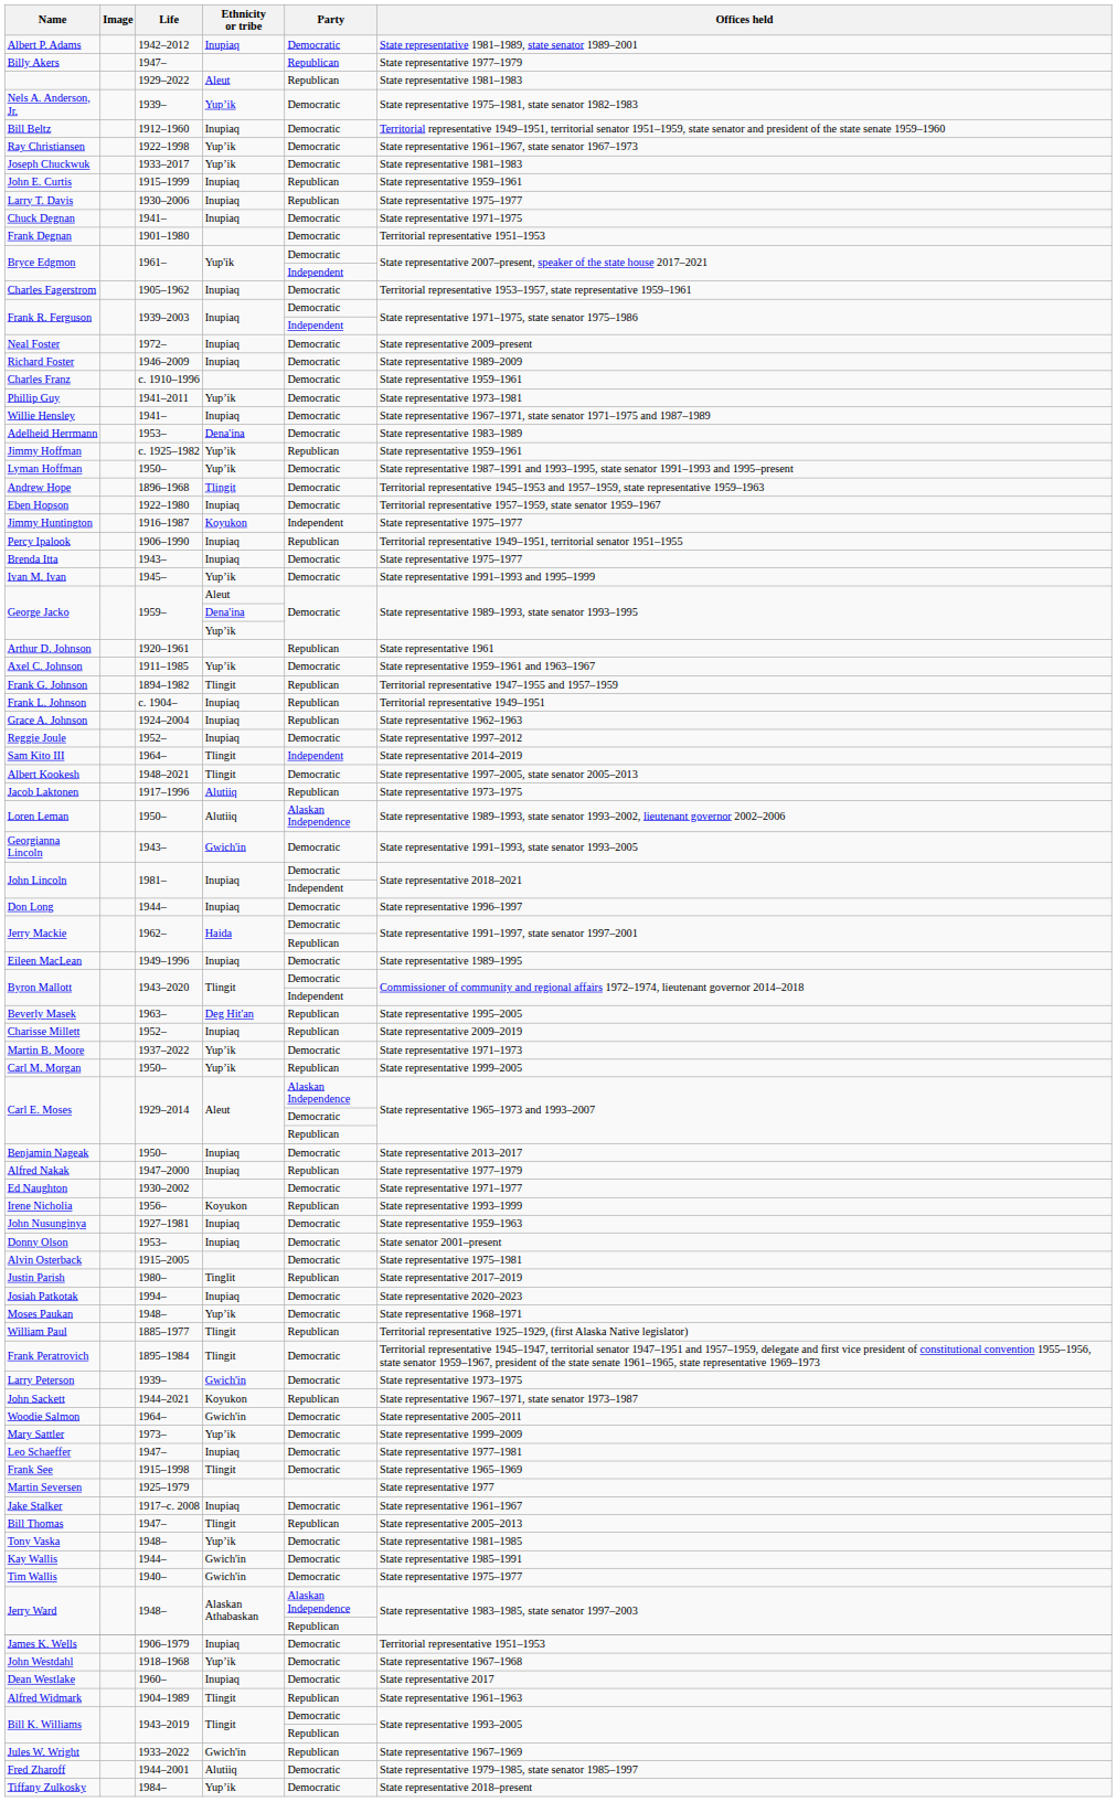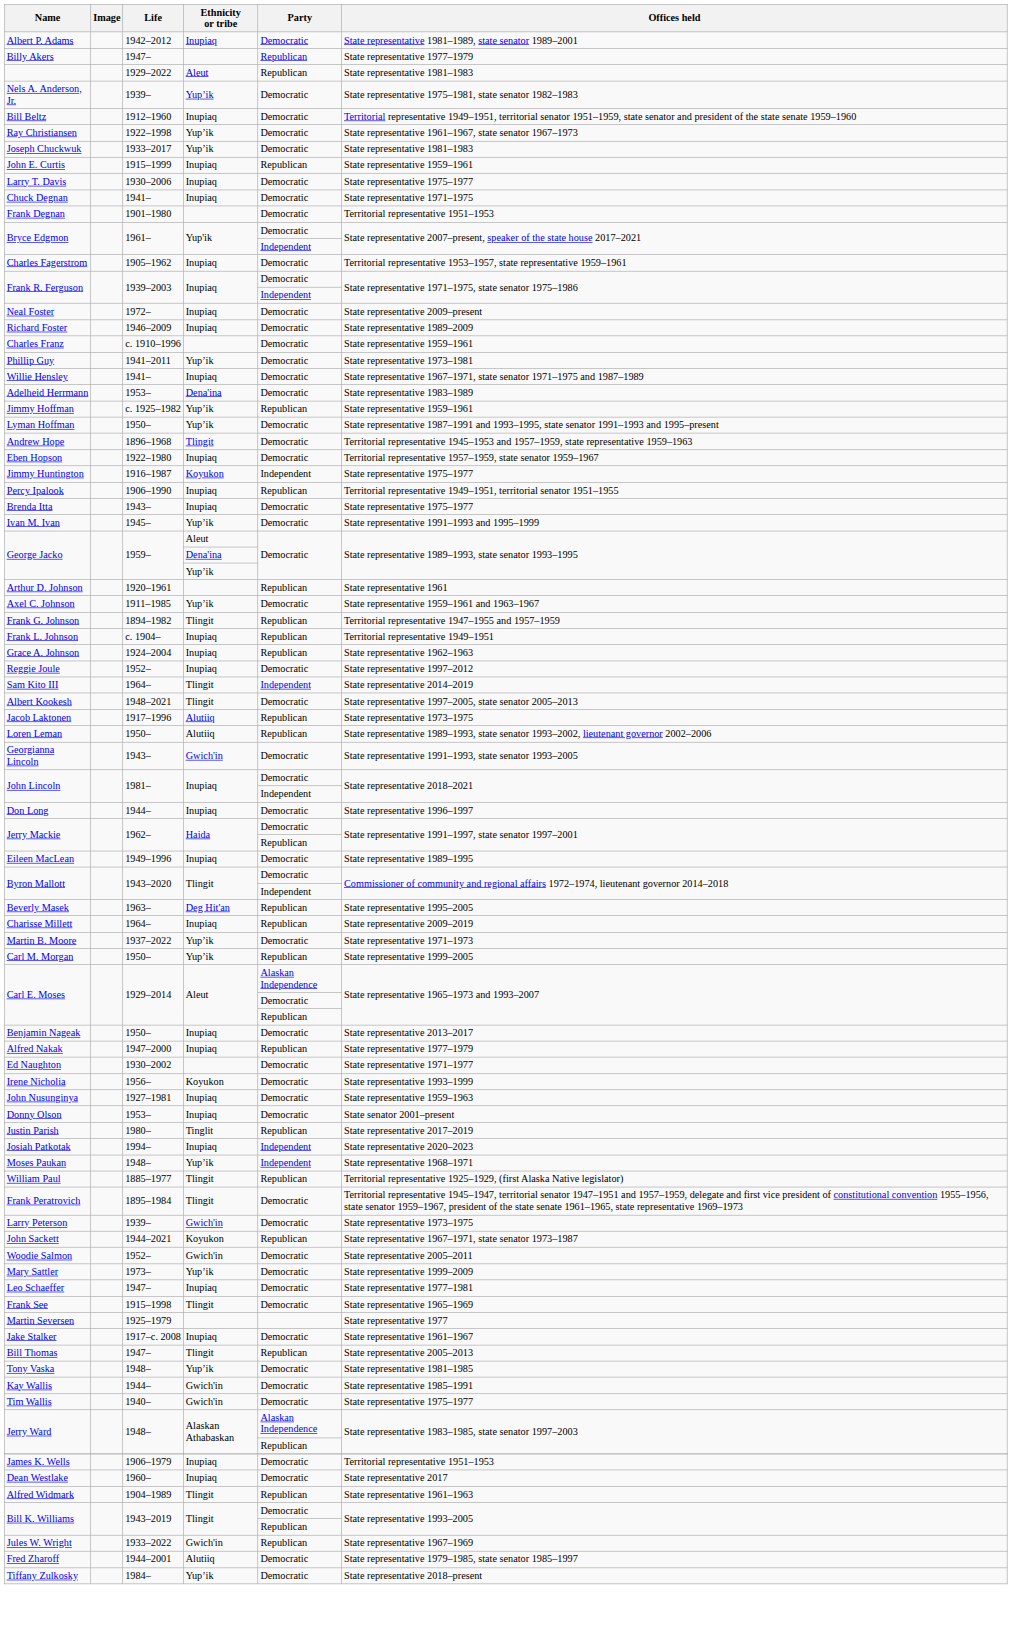 <table class="wikitable">
 <tr>
 <th>Name</th>
 <th>Image</th>
 <th>Life</th>
 <th>Ethnicity<br>or tribe</th>
 <th>Party</th>
 <th>Offices held</th>
 </tr>
 <tr>
 <td><a href='#'>Albert P. Adams</a></td>
 <td></td>
 <td>1942–2012</td>
 <td><a href='#'>Inupiaq</a></td>
 <td><a href='#'>Democratic</a></td>
 <td><a href='#'>State representative</a> 1981–1989, <a href='#'>state senator</a> 1989–2001</td>
 </tr>
 <tr>
 <td><a href='#'>Billy Akers</a></td>
 <td></td>
 <td>1947–</td>
 <td></td>
 <td><a href='#'>Republican</a></td>
 <td>State representative 1977–1979</td>
 </tr>
 <tr>
 <td></td>
 <td></td>
 <td>1929–2022</td>
 <td><a href='#'>Aleut</a></td>
 <td>Republican</td>
 <td>State representative 1981–1983</td>
 </tr>
 <tr>
 <td><a href='#'>Nels A. Anderson, Jr.</a></td>
 <td></td>
 <td>1939–</td>
 <td><a href='#'>Yup’ik</a></td>
 <td>Democratic</td>
 <td>State representative 1975–1981, state senator 1982–1983</td>
 </tr>
 <tr>
 <td><a href='#'>Bill Beltz</a></td>
 <td></td>
 <td>1912–1960</td>
 <td>Inupiaq</td>
 <td>Democratic</td>
 <td><a href='#'>Territorial</a> representative 1949–1951, territorial senator 1951–1959, state senator and president of the state senate 1959–1960</td>
 </tr>
 <tr>
 <td><a href='#'>Ray Christiansen</a></td>
 <td></td>
 <td>1922–1998</td>
 <td>Yup’ik</td>
 <td>Democratic</td>
 <td>State representative 1961–1967, state senator 1967–1973</td>
 </tr>
 <tr>
 <td><a href='#'>Joseph Chuckwuk</a></td>
 <td></td>
 <td style="white-space:nowrap;">1933–2017</td>
 <td>Yup’ik</td>
 <td>Democratic</td>
 <td>State representative 1981–1983</td>
 </tr>
 <tr>
 <td><a href='#'>John E. Curtis</a></td>
 <td></td>
 <td>1915–1999</td>
 <td>Inupiaq</td>
 <td>Republican</td>
 <td>State representative 1959–1961</td>
 </tr>
 <tr>
 <td><a href='#'>Larry T. Davis</a></td>
 <td></td>
 <td>1930–2006</td>
 <td>Inupiaq</td>
-<td>Republican</td>
+<td>Democratic</td>
 <td>State representative 1975–1977</td>
 </tr>
 <tr>
 <td><a href='#'>Chuck Degnan</a></td>
 <td></td>
 <td>1941–</td>
 <td>Inupiaq</td>
 <td>Democratic</td>
 <td>State representative 1971–1975</td>
 </tr>
 <tr>
 <td><a href='#'>Frank Degnan</a></td>
 <td></td>
 <td>1901–1980</td>
 <td></td>
 <td>Democratic</td>
 <td>Territorial representative 1951–1953</td>
 </tr>
 <tr>
 <td rowspan="2"><a href='#'>Bryce Edgmon</a></td>
 <td rowspan="2"></td>
 <td rowspan="2">1961–</td>
 <td rowspan="2">Yup'ik</td>
 <td>Democratic</td>
 <td rowspan="2">State representative 2007–present, <a href='#'>speaker of the state house</a> 2017–2021</td>
 </tr>
 <tr>
 <td><a href='#'>Independent</a></td>
 </tr>
 <tr>
 <td><a href='#'>Charles Fagerstrom</a></td>
 <td></td>
 <td>1905–1962</td>
 <td>Inupiaq</td>
 <td>Democratic</td>
 <td>Territorial representative 1953–1957, state representative 1959–1961</td>
 </tr>
 <tr>
 <td rowspan="2"><a href='#'>Frank R. Ferguson</a></td>
 <td rowspan="2"></td>
 <td rowspan="2">1939–2003</td>
 <td rowspan="2">Inupiaq</td>
 <td>Democratic</td>
 <td rowspan="2">State representative 1971–1975, state senator 1975–1986</td>
 </tr>
 <tr>
 <td><a href='#'>Independent</a></td>
 </tr>
 <tr>
 <td><a href='#'>Neal Foster</a></td>
 <td></td>
 <td>1972–</td>
 <td>Inupiaq</td>
 <td>Democratic</td>
 <td>State representative 2009–present</td>
 </tr>
 <tr>
 <td><a href='#'>Richard Foster</a></td>
 <td></td>
 <td>1946–2009</td>
 <td>Inupiaq</td>
 <td>Democratic</td>
 <td>State representative 1989–2009</td>
 </tr>
 <tr>
 <td><a href='#'>Charles Franz</a></td>
 <td></td>
 <td>c. 1910–1996</td>
 <td></td>
 <td>Democratic</td>
 <td>State representative 1959–1961</td>
 </tr>
 <tr>
 <td><a href='#'>Phillip Guy</a></td>
 <td></td>
 <td>1941–2011</td>
 <td>Yup’ik</td>
 <td>Democratic</td>
 <td>State representative 1973–1981</td>
 </tr>
 <tr>
 <td><a href='#'>Willie Hensley</a></td>
 <td></td>
 <td>1941–</td>
 <td>Inupiaq</td>
 <td>Democratic</td>
 <td>State representative 1967–1971, state senator 1971–1975 and 1987–1989</td>
 </tr>
 <tr>
 <td><a href='#'>Adelheid Herrmann</a></td>
 <td></td>
 <td>1953–</td>
 <td><a href='#'>Dena'ina</a></td>
 <td>Democratic</td>
 <td>State representative 1983–1989</td>
 </tr>
 <tr>
 <td><a href='#'>Jimmy Hoffman</a></td>
 <td></td>
 <td>c. 1925–1982</td>
 <td>Yup’ik</td>
 <td>Republican</td>
 <td>State representative 1959–1961</td>
 </tr>
 <tr>
 <td><a href='#'>Lyman Hoffman</a></td>
 <td></td>
 <td>1950–</td>
 <td>Yup’ik</td>
 <td>Democratic</td>
 <td>State representative 1987–1991 and 1993–1995, state senator 1991–1993 and 1995–present</td>
 </tr>
 <tr>
 <td><a href='#'>Andrew Hope</a></td>
 <td></td>
 <td>1896–1968</td>
 <td><a href='#'>Tlingit</a></td>
 <td>Democratic</td>
 <td>Territorial representative 1945–1953 and 1957–1959, state representative 1959–1963</td>
 </tr>
 <tr>
 <td><a href='#'>Eben Hopson</a></td>
 <td></td>
 <td>1922–1980</td>
 <td>Inupiaq</td>
 <td>Democratic</td>
 <td>Territorial representative 1957–1959, state senator 1959–1967</td>
 </tr>
 <tr>
 <td><a href='#'>Jimmy Huntington</a></td>
 <td></td>
 <td>1916–1987</td>
 <td><a href='#'>Koyukon</a></td>
 <td>Independent</td>
 <td>State representative 1975–1977</td>
 </tr>
 <tr>
 <td><a href='#'>Percy Ipalook</a></td>
 <td></td>
 <td>1906–1990</td>
 <td>Inupiaq</td>
 <td>Republican</td>
 <td>Territorial representative 1949–1951, territorial senator 1951–1955</td>
 </tr>
 <tr>
 <td><a href='#'>Brenda Itta</a></td>
 <td></td>
 <td>1943–</td>
 <td>Inupiaq</td>
 <td>Democratic</td>
 <td>State representative 1975–1977</td>
 </tr>
 <tr>
 <td><a href='#'>Ivan M. Ivan</a></td>
 <td></td>
 <td>1945–</td>
 <td>Yup’ik</td>
 <td>Democratic</td>
 <td>State representative 1991–1993 and 1995–1999</td>
 </tr>
 <tr>
 <td rowspan="3"><a href='#'>George Jacko</a></td>
 <td rowspan="3"></td>
 <td rowspan="3">1959–</td>
 <td>Aleut</td>
 <td rowspan="3" >Democratic</td>
 <td rowspan="3">State representative 1989–1993, state senator 1993–1995</td>
 </tr>
 <tr>
 <td><a href='#'>Dena'ina</a></td>
 </tr>
 <tr>
 <td>Yup’ik</td>
 </tr>
 <tr>
 <td><a href='#'>Arthur D. Johnson</a></td>
 <td></td>
 <td>1920–1961</td>
 <td></td>
 <td>Republican</td>
 <td>State representative 1961</td>
 </tr>
 <tr>
 <td><a href='#'>Axel C. Johnson</a></td>
 <td></td>
 <td>1911–1985</td>
 <td>Yup’ik</td>
 <td>Democratic</td>
 <td>State representative 1959–1961 and 1963–1967</td>
 </tr>
 <tr>
 <td><a href='#'>Frank G. Johnson</a></td>
 <td></td>
 <td>1894–1982</td>
 <td>Tlingit</td>
 <td>Republican</td>
 <td>Territorial representative 1947–1955 and 1957–1959</td>
 </tr>
 <tr>
 <td><a href='#'>Frank L. Johnson</a></td>
 <td></td>
 <td>c. 1904–</td>
 <td>Inupiaq</td>
 <td>Republican</td>
 <td>Territorial representative 1949–1951</td>
 </tr>
 <tr>
 <td><a href='#'>Grace A. Johnson</a></td>
 <td></td>
 <td>1924–2004</td>
 <td>Inupiaq</td>
 <td>Republican</td>
 <td>State representative 1962–1963</td>
 </tr>
 <tr>
 <td><a href='#'>Reggie Joule</a></td>
 <td></td>
 <td>1952–</td>
 <td>Inupiaq</td>
 <td>Democratic</td>
 <td>State representative 1997–2012</td>
 </tr>
 <tr>
 <td><a href='#'>Sam Kito III</a></td>
 <td></td>
 <td>1964–</td>
 <td>Tlingit</td>
 <td><a href='#'>Independent</a></td>
 <td>State representative 2014–2019</td>
 </tr>
 <tr>
 <td><a href='#'>Albert Kookesh</a></td>
 <td></td>
 <td>1948–2021</td>
 <td>Tlingit</td>
 <td>Democratic</td>
 <td>State representative 1997–2005, state senator 2005–2013</td>
 </tr>
 <tr>
 <td><a href='#'>Jacob Laktonen</a></td>
 <td></td>
 <td>1917–1996</td>
 <td><a href='#'>Alutiiq</a></td>
 <td>Republican</td>
 <td>State representative 1973–1975</td>
 </tr>
 <tr>
 <td><a href='#'>Loren Leman</a></td>
 <td></td>
 <td>1950–</td>
 <td>Alutiiq</td>
-<td><a href='#'>Alaskan Independence</a></td>
+<td>Republican</td>
 <td>State representative 1989–1993, state senator 1993–2002, <a href='#'>lieutenant governor</a> 2002–2006</td>
 </tr>
 <tr>
 <td><a href='#'>Georgianna Lincoln</a></td>
 <td></td>
 <td>1943–</td>
 <td><a href='#'>Gwich'in</a></td>
 <td>Democratic</td>
 <td>State representative 1991–1993, state senator 1993–2005</td>
 </tr>
 <tr>
 <td rowspan="2"><a href='#'>John Lincoln</a></td>
 <td rowspan="2"></td>
 <td rowspan="2">1981–</td>
 <td rowspan="2">Inupiaq</td>
 <td>Democratic</td>
 <td rowspan="2">State representative 2018–2021</td>
 </tr>
 <tr>
 <td>Independent</td>
 </tr>
 <tr>
 <td><a href='#'>Don Long</a></td>
 <td></td>
 <td>1944–</td>
 <td>Inupiaq</td>
 <td>Democratic</td>
 <td>State representative 1996–1997</td>
 </tr>
 <tr>
 <td rowspan="2"><a href='#'>Jerry Mackie</a></td>
 <td rowspan="2"></td>
 <td rowspan="2">1962–</td>
 <td rowspan="2"><a href='#'>Haida</a></td>
 <td>Democratic</td>
 <td rowspan="2">State representative 1991–1997, state senator 1997–2001</td>
 </tr>
 <tr>
 <td>Republican</td>
 </tr>
 <tr>
 <td style="white-space:nowrap;"><a href='#'>Eileen MacLean</a></td>
 <td></td>
 <td>1949–1996</td>
 <td>Inupiaq</td>
 <td>Democratic</td>
 <td>State representative 1989–1995</td>
 </tr>
 <tr>
 <td rowspan="2"><a href='#'>Byron Mallott</a></td>
 <td rowspan="2"></td>
 <td rowspan="2">1943–2020</td>
 <td rowspan="2">Tlingit</td>
 <td>Democratic</td>
 <td rowspan="2"><a href='#'>Commissioner of community and regional affairs</a> 1972–1974, lieutenant governor 2014–2018</td>
 </tr>
 <tr>
 <td>Independent</td>
 </tr>
 <tr>
 <td><a href='#'>Beverly Masek</a></td>
 <td></td>
 <td>1963–</td>
 <td style="white-space:nowrap;"><a href='#'>Deg Hit'an</a></td>
 <td>Republican</td>
 <td>State representative 1995–2005</td>
 </tr>
 <tr>
 <td><a href='#'>Charisse Millett</a></td>
 <td></td>
-<td style="white-space:nowrap;">1952–</td>
+<td>1964–</td>
 <td>Inupiaq</td>
 <td>Republican</td>
 <td>State representative 2009–2019</td>
 </tr>
 <tr>
 <td><a href='#'>Martin B. Moore</a></td>
 <td></td>
 <td>1937–2022</td>
 <td>Yup’ik</td>
 <td>Democratic</td>
 <td>State representative 1971–1973</td>
 </tr>
 <tr>
 <td><a href='#'>Carl M. Morgan</a></td>
 <td></td>
 <td>1950–</td>
 <td>Yup’ik</td>
 <td>Republican</td>
 <td>State representative 1999–2005</td>
 </tr>
 <tr>
 <td rowspan="3"><a href='#'>Carl E. Moses</a></td>
 <td rowspan="3"></td>
 <td rowspan="3">1929–2014</td>
 <td rowspan="3">Aleut</td>
 <td><a href='#'>Alaskan Independence</a></td>
 <td rowspan="3">State representative 1965–1973 and 1993–2007</td>
 </tr>
 <tr>
 <td>Democratic</td>
 </tr>
 <tr>
 <td>Republican</td>
 </tr>
 <tr>
 <td><a href='#'>Benjamin Nageak</a></td>
 <td></td>
 <td style="white-space:nowrap;">1950–</td>
 <td>Inupiaq</td>
 <td>Democratic</td>
 <td>State representative 2013–2017</td>
 </tr>
 <tr>
 <td style="white-space:nowrap;"><a href='#'>Alfred Nakak</a></td>
 <td></td>
 <td style="white-space:nowrap;">1947–2000</td>
 <td>Inupiaq</td>
 <td>Republican</td>
 <td>State representative 1977–1979</td>
 </tr>
 <tr>
 <td style="white-space:nowrap;"><a href='#'>Ed Naughton</a></td>
 <td></td>
 <td style="white-space:nowrap;">1930–2002</td>
 <td></td>
 <td>Democratic</td>
 <td>State representative 1971–1977</td>
 </tr>
 <tr>
 <td style="white-space:nowrap;"><a href='#'>Irene Nicholia</a></td>
 <td></td>
 <td style="white-space:nowrap;">1956–</td>
 <td>Koyukon</td>
-<td>Republican</td>
+<td>Democratic</td>
 <td>State representative 1993–1999</td>
 </tr>
 <tr>
 <td style="white-space:nowrap;"><a href='#'>John Nusunginya</a></td>
 <td></td>
 <td style="white-space:nowrap;">1927–1981</td>
 <td>Inupiaq</td>
 <td>Democratic</td>
 <td>State representative 1959–1963</td>
 </tr>
 <tr>
 <td style="white-space:nowrap;"><a href='#'>Donny Olson</a></td>
 <td></td>
 <td style="white-space:nowrap;">1953–</td>
 <td>Inupiaq</td>
 <td>Democratic</td>
 <td>State senator 2001–present</td>
 </tr>
 <tr>
-<td style="white-space:nowrap;"><a href='#'>Alvin Osterback</a></td>
-<td></td>
-<td style="white-space:nowrap;">1915–2005</td>
-<td></td>
-<td>Democratic</td>
-<td>State representative 1975–1981</td>
-</tr>
-<tr>
 <td style="white-space:nowrap;"><a href='#'>Justin Parish</a></td>
 <td></td>
 <td style="white-space:nowrap;">1980–</td>
 <td>Tinglit</td>
 <td>Republican</td>
 <td>State representative 2017–2019</td>
 </tr>
 <tr>
 <td style="white-space:nowrap;"><a href='#'>Josiah Patkotak</a></td>
 <td></td>
 <td>1994–</td>
 <td>Inupiaq</td>
-<td>Democratic</td>
+<td><a href='#'>Independent</a></td>
 <td>State representative 2020–2023</td>
 </tr>
 <tr>
 <td style="white-space:nowrap;"><a href='#'>Moses Paukan</a></td>
 <td></td>
 <td>1948–</td>
 <td>Yup’ik</td>
-<td>Democratic</td>
+<td><a href='#'>Independent</a></td>
 <td>State representative 1968–1971</td>
 </tr>
 <tr>
 <td style="white-space:nowrap;"><a href='#'>William Paul</a></td>
 <td></td>
 <td>1885–1977</td>
 <td>Tlingit</td>
 <td>Republican</td>
 <td>Territorial representative 1925–1929, (first Alaska Native legislator)</td>
 </tr>
 <tr>
 <td style="white-space:nowrap;"><a href='#'>Frank Peratrovich</a></td>
 <td></td>
 <td style="white-space:nowrap;">1895–1984</td>
 <td>Tlingit</td>
 <td>Democratic</td>
 <td>Territorial representative 1945–1947, territorial senator 1947–1951 and 1957–1959, delegate and first vice president of <a href='#'>constitutional convention</a> 1955–1956, state senator 1959–1967, president of the state senate 1961–1965, state representative 1969–1973</td>
 </tr>
 <tr>
 <td style="white-space:nowrap;"><a href='#'>Larry Peterson</a></td>
 <td></td>
 <td style="white-space:nowrap;">1939–</td>
 <td><a href='#'>Gwich'in</a></td>
 <td>Democratic</td>
 <td>State representative 1973–1975</td>
 </tr>
 <tr>
 <td style="white-space:nowrap;"><a href='#'>John Sackett</a></td>
 <td></td>
 <td style="white-space:nowrap;">1944–2021</td>
 <td>Koyukon</td>
 <td>Republican</td>
 <td>State representative 1967–1971, state senator 1973–1987</td>
 </tr>
 <tr>
 <td style="white-space:nowrap;"><a href='#'>Woodie Salmon</a></td>
 <td></td>
-<td>1964–</td>
+<td style="white-space:nowrap;">1952–</td>
 <td>Gwich'in</td>
 <td>Democratic</td>
 <td>State representative 2005–2011</td>
 </tr>
 <tr>
 <td style="white-space:nowrap;"><a href='#'>Mary Sattler</a></td>
 <td></td>
 <td style="white-space:nowrap;">1973–</td>
 <td>Yup’ik</td>
 <td>Democratic</td>
 <td>State representative 1999–2009</td>
 </tr>
 <tr>
 <td style="white-space:nowrap;"><a href='#'>Leo Schaeffer</a></td>
 <td></td>
 <td style="white-space:nowrap;">1947–</td>
 <td>Inupiaq</td>
 <td>Democratic</td>
 <td>State representative 1977–1981</td>
 </tr>
 <tr>
 <td style="white-space:nowrap;"><a href='#'>Frank See</a></td>
 <td></td>
 <td style="white-space:nowrap;">1915–1998</td>
 <td>Tlingit</td>
 <td>Democratic</td>
 <td>State representative 1965–1969</td>
 </tr>
 <tr>
 <td style="white-space:nowrap;"><a href='#'>Martin Seversen</a></td>
 <td></td>
 <td style="white-space:nowrap;">1925–1979</td>
 <td></td>
 <td></td>
 <td>State representative 1977</td>
 </tr>
 <tr>
 <td style="white-space:nowrap;"><a href='#'>Jake Stalker</a></td>
 <td></td>
 <td style="white-space:nowrap;">1917–c. 2008</td>
 <td>Inupiaq</td>
 <td>Democratic</td>
 <td>State representative 1961–1967</td>
 </tr>
 <tr>
 <td style="white-space:nowrap;"><a href='#'>Bill Thomas</a></td>
 <td></td>
 <td style="white-space:nowrap;">1947–</td>
 <td>Tlingit</td>
 <td>Republican</td>
 <td>State representative 2005–2013</td>
 </tr>
 <tr>
 <td style="white-space:nowrap;"><a href='#'>Tony Vaska</a></td>
 <td></td>
 <td style="white-space:nowrap;">1948–</td>
 <td>Yup’ik</td>
 <td>Democratic</td>
 <td>State representative 1981–1985</td>
 </tr>
 <tr>
 <td style="white-space:nowrap;"><a href='#'>Kay Wallis</a></td>
 <td></td>
 <td style="white-space:nowrap;">1944–</td>
 <td>Gwich'in</td>
 <td>Democratic</td>
 <td>State representative 1985–1991</td>
 </tr>
 <tr>
 <td style="white-space:nowrap;"><a href='#'>Tim Wallis</a></td>
 <td></td>
 <td style="white-space:nowrap;">1940–</td>
 <td>Gwich'in</td>
 <td>Democratic</td>
 <td>State representative 1975–1977</td>
 </tr>
 <tr>
 <td rowspan="2"><a href='#'>Jerry Ward</a></td>
 <td rowspan="2"></td>
 <td rowspan="2">1948–</td>
 <td rowspan="2">Alaskan Athabaskan</td>
 <td><a href='#'>Alaskan Independence</a></td>
 <td rowspan="2">State representative 1983–1985, state senator 1997–2003</td>
 </tr>
 <tr>
 <td>Republican</td>
 </tr>
 <tr>
 </tr>
 <tr>
 <td style="white-space:nowrap;"><a href='#'>James K. Wells</a></td>
 <td></td>
 <td style="white-space:nowrap;">1906–1979</td>
 <td>Inupiaq</td>
 <td>Democratic</td>
 <td>Territorial representative 1951–1953</td>
 </tr>
 <tr>
-<td style="white-space:nowrap;"><a href='#'>John Westdahl</a></td>
-<td></td>
-<td style="white-space:nowrap;">1918–1968</td>
-<td>Yup’ik</td>
-<td>Democratic</td>
-<td>State representative 1967–1968</td>
-</tr>
-<tr>
 <td style="white-space:nowrap;"><a href='#'>Dean Westlake</a></td>
 <td></td>
 <td style="white-space:nowrap;">1960–</td>
 <td>Inupiaq</td>
 <td>Democratic</td>
 <td>State representative 2017</td>
 </tr>
 <tr>
 <td style="white-space:nowrap;"><a href='#'>Alfred Widmark</a></td>
 <td></td>
 <td style="white-space:nowrap;">1904–1989</td>
 <td>Tlingit</td>
 <td>Republican</td>
 <td>State representative 1961–1963</td>
 </tr>
 <tr>
 <td rowspan="2" style="white-space:nowrap;"><a href='#'>Bill K. Williams</a></td>
 <td rowspan="2"></td>
 <td rowspan="2" style="white-space:nowrap;">1943–2019</td>
 <td rowspan="2">Tlingit</td>
 <td>Democratic</td>
 <td rowspan="2">State representative 1993–2005</td>
 </tr>
 <tr>
 <td>Republican</td>
 </tr>
 <tr>
 <td style="white-space:nowrap;"><a href='#'>Jules W. Wright</a></td>
 <td></td>
 <td style="white-space:nowrap;">1933–2022</td>
 <td>Gwich'in</td>
 <td>Republican</td>
 <td>State representative 1967–1969</td>
 </tr>
 <tr>
 <td style="white-space:nowrap;"><a href='#'>Fred Zharoff</a></td>
 <td></td>
 <td style="white-space:nowrap;">1944–2001</td>
 <td>Alutiiq</td>
 <td>Democratic</td>
 <td>State representative 1979–1985, state senator 1985–1997</td>
 </tr>
 <tr>
 <td style="white-space:nowrap;"><a href='#'>Tiffany Zulkosky</a></td>
 <td></td>
 <td style="white-space:nowrap;">1984–</td>
 <td>Yup’ik</td>
 <td>Democratic</td>
 <td>State representative 2018–present</td>
 </tr>
 </table>
